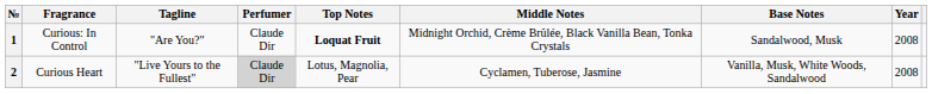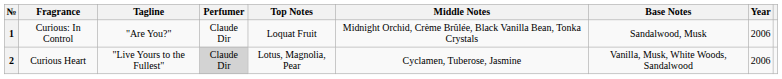 <table class="wikitable sortable plainrowheaders">
 <tr>
 <th>№</th>
 <th>Fragrance</th>
 <th>Tagline</th>
 <th>Perfumer</th>
 <th>Top Notes</th>
 <th>Middle Notes</th>
 <th>Base Notes</th>
 <th>Year</th>
 <th></th>
 </tr>
 <tr>
 <th align="center">1</th>
 <td align="center">Curious: In Control</td>
 <td align="center">"Are You?"</td>
 <td align="center">Claude Dir</td>
-<td align="center"><strong>Loquat Fruit</strong></td>
+<td align="center">Loquat Fruit</td>
 <td align="center">Midnight Orchid, Crème Brûlée, Black Vanilla Bean, Tonka Crystals</td>
 <td align="center">Sandalwood, Musk</td>
-<td align="center">2008</td>
+<td align="center">2006</td>
 <td align="center"></td>
 </tr>
 <tr>
 <th align="center">2</th>
 <td align="center">Curious Heart</td>
 <td align="center">"Live Yours to the Fullest"</td>
 <td align="center" style="background: lightgrey;">Claude Dir</td>
 <td align="center">Lotus, Magnolia, Pear</td>
 <td align="center">Cyclamen, Tuberose, Jasmine</td>
 <td align="center">Vanilla, Musk, White Woods, Sandalwood</td>
-<td align="center">2008</td>
+<td align="center">2006</td>
 <td align="center"></td>
 </tr>
 </table>
